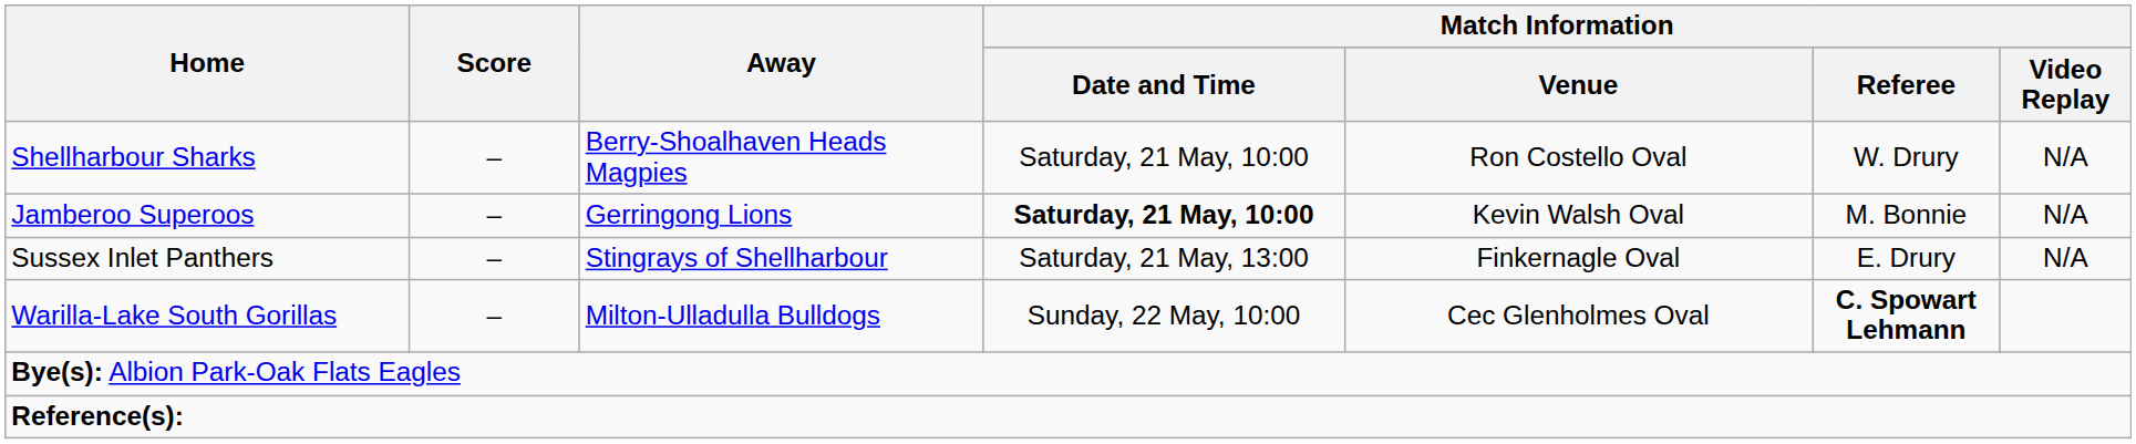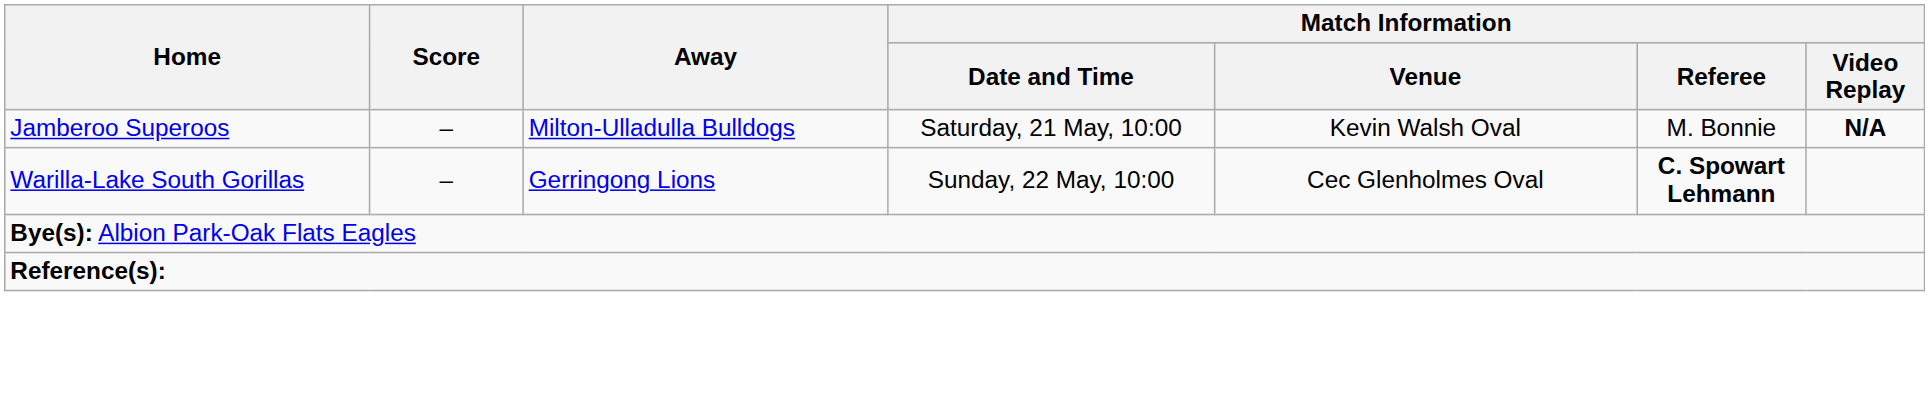 <table class="wikitable" width="100% text-align:center;">
 <tr>
 <th rowspan="2" width="19%">Home</th>
 <th rowspan="2" width="8%">Score</th>
 <th rowspan="2" width="19%">Away</th>
 <th colspan="4">Match Information</th>
 </tr>
 <tr bgcolor="#CCCCCC">
 <th width="17%">Date and Time</th>
 <th width="22%">Venue</th>
 <th>Referee</th>
 <th>Video Replay</th>
 </tr>
 <tr>
-<td> <a href='#'>Shellharbour Sharks</a></td>
-<td style="text-align:center;">–</td>
-<td> <a href='#'>Berry-Shoalhaven Heads Magpies</a></td>
-<td style="text-align:center;">Saturday, 21 May, 10:00</td>
-<td style="text-align:center;">Ron Costello Oval</td>
-<td style="text-align:center;">W. Drury</td>
-<td style="text-align:center;">N/A</td>
-</tr>
-<tr>
 <td> <a href='#'>Jamberoo Superoos</a></td>
 <td style="text-align:center;">–</td>
-<td> <a href='#'>Gerringong Lions</a></td>
-<td style="text-align:center;"><strong>Saturday, 21 May, 10:00</strong></td>
+<td> <a href='#'>Milton-Ulladulla Bulldogs</a></td>
+<td style="text-align:center;">Saturday, 21 May, 10:00</td>
 <td style="text-align:center;">Kevin Walsh Oval</td>
 <td style="text-align:center;">M. Bonnie</td>
-<td style="text-align:center;">N/A</td>
-</tr>
-<tr>
-<td> Sussex Inlet Panthers</td>
-<td style="text-align:center;">–</td>
-<td> <a href='#'>Stingrays of Shellharbour</a></td>
-<td style="text-align:center;">Saturday, 21 May, 13:00</td>
-<td style="text-align:center;">Finkernagle Oval</td>
-<td style="text-align:center;">E. Drury</td>
-<td style="text-align:center;">N/A</td>
+<td style="text-align:center;"><strong>N/A</strong></td>
 </tr>
 <tr>
 <td> <a href='#'>Warilla-Lake South Gorillas</a></td>
 <td style="text-align:center;">–</td>
-<td> <a href='#'>Milton-Ulladulla Bulldogs</a></td>
+<td> <a href='#'>Gerringong Lions</a></td>
 <td style="text-align:center;">Sunday, 22 May, 10:00</td>
 <td style="text-align:center;">Cec Glenholmes Oval</td>
 <td style="text-align:center;"><strong>C. Spowart Lehmann</strong></td>
 <td style="text-align:center;"></td>
 </tr>
 <tr>
 <td colspan="7"><strong>Bye(s):</strong>  <a href='#'>Albion Park-Oak Flats Eagles</a></td>
 </tr>
 <tr>
 <td colspan="7"><strong>Reference(s):</strong></td>
 </tr>
 </table>
